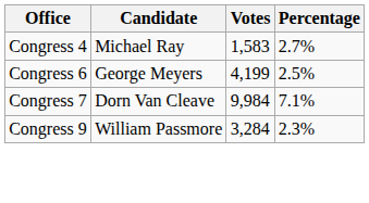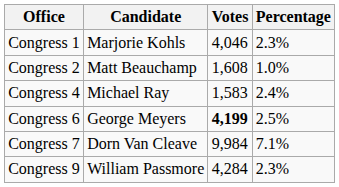 <table class="wikitable">
 <tr>
 <th>Office</th>
 <th>Candidate</th>
 <th>Votes</th>
 <th>Percentage</th>
 </tr>
 <tr>
+<td>Congress 1</td>
+<td>Marjorie Kohls</td>
+<td>4,046</td>
+<td>2.3%</td>
+</tr>
+<tr>
+<td>Congress 2</td>
+<td>Matt Beauchamp</td>
+<td>1,608</td>
+<td>1.0%</td>
+</tr>
+<tr>
 <td>Congress 4</td>
 <td>Michael Ray</td>
 <td>1,583</td>
-<td>2.7%</td>
+<td>2.4%</td>
 </tr>
 <tr>
 <td>Congress 6</td>
 <td>George Meyers</td>
-<td>4,199</td>
+<td><strong>4,199</strong></td>
 <td>2.5%</td>
 </tr>
 <tr>
 <td>Congress 7</td>
 <td>Dorn Van Cleave</td>
 <td>9,984</td>
 <td>7.1%</td>
 </tr>
 <tr>
 <td>Congress 9</td>
 <td>William Passmore</td>
-<td>3,284</td>
+<td>4,284</td>
 <td>2.3%</td>
 </tr>
 </table>
